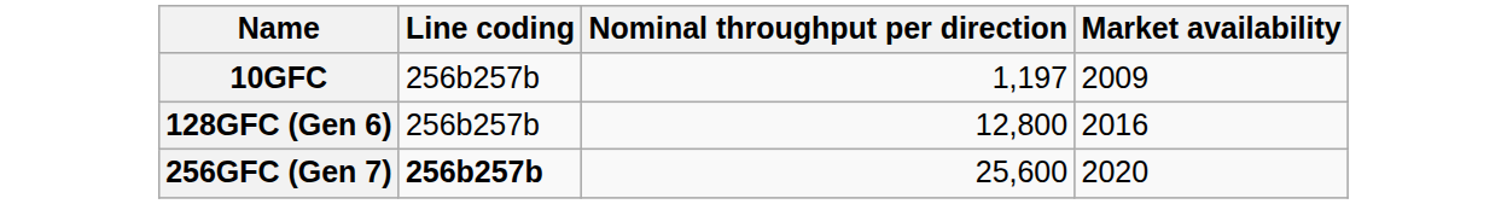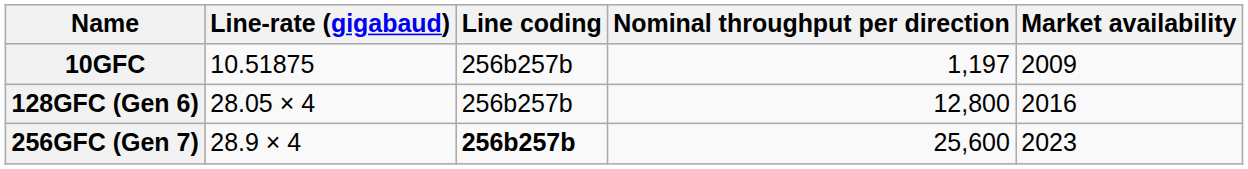 <table class="wikitable sortable mw-datatable" style="margin: 1em auto 1em auto">
 <tr>
 <th>Name</th>
+<th>Line-rate (<a href='#'>gigabaud</a>)</th>
 <th>Line coding</th>
 <th>Nominal throughput per direction </th>
 <th>Market availability</th>
 </tr>
 <tr>
 <th>10GFC</th>
+<td>10.51875</td>
 <td>256b257b</td>
 <td align="right">1,197</td>
 <td>2009</td>
 </tr>
 <tr>
 <th>128GFC (Gen 6)</th>
+<td>28.05 × 4</td>
 <td>256b257b</td>
 <td align="right">12,800</td>
 <td>2016</td>
 </tr>
 <tr>
 <th>256GFC (Gen 7)</th>
+<td>28.9 × 4</td>
 <td><strong>256b257b</strong></td>
 <td align="right">25,600</td>
-<td>2020</td>
+<td>2023</td>
 </tr>
 </table>
